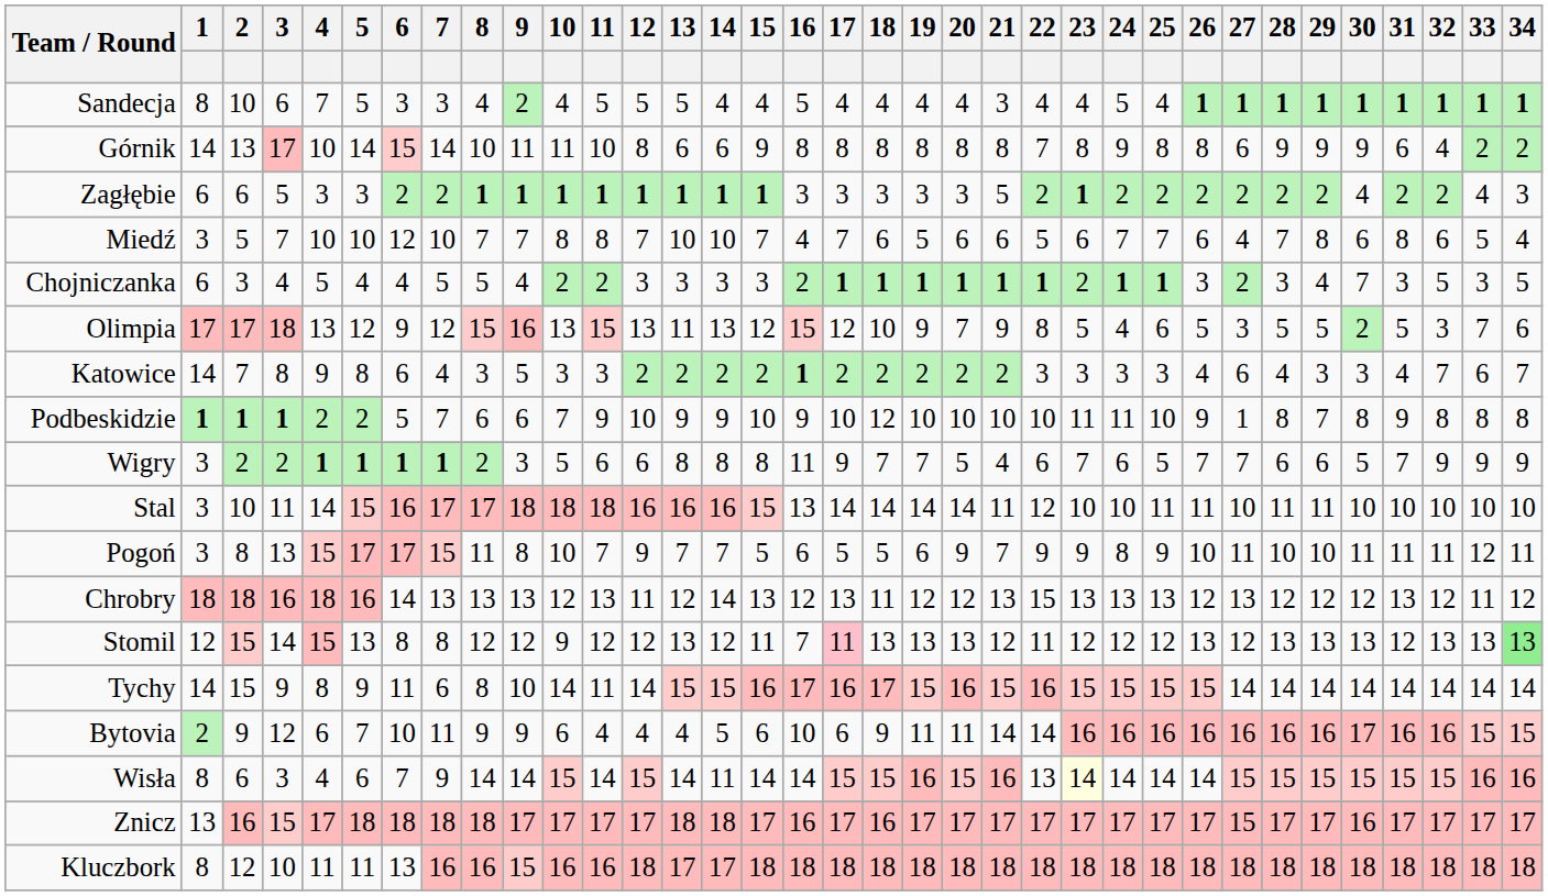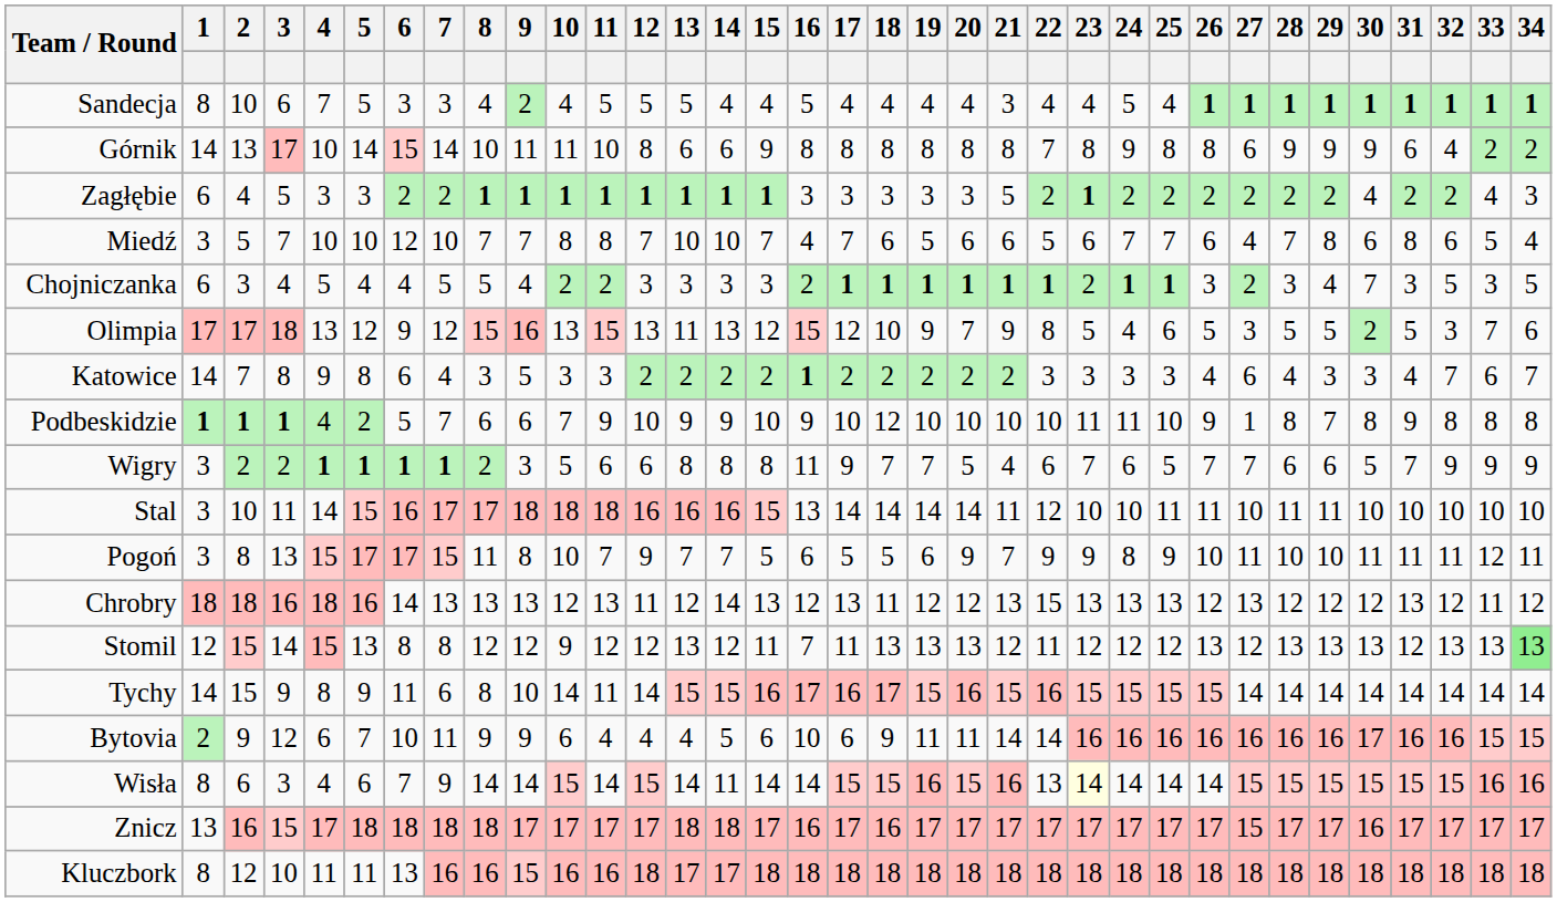 <table class="wikitable sortable" style="text-align: center; font-size: 90%">
 <tr style="background:#EFEFEF">
 <th rowspan=2>Team / Round</th>
 <th>1</th>
 <th>2</th>
 <th>3</th>
 <th>4</th>
 <th>5</th>
 <th>6</th>
 <th>7</th>
 <th>8</th>
 <th>9</th>
 <th>10</th>
 <th>11</th>
 <th>12</th>
 <th>13</th>
 <th>14</th>
 <th>15</th>
 <th>16</th>
 <th>17</th>
 <th>18</th>
 <th>19</th>
 <th>20</th>
 <th>21</th>
 <th>22</th>
 <th>23</th>
 <th>24</th>
 <th>25</th>
 <th>26</th>
 <th>27</th>
 <th>28</th>
 <th>29</th>
 <th>30</th>
 <th>31</th>
 <th>32</th>
 <th>33</th>
 <th>34</th>
 </tr>
 <tr>
 <th height="10"></th>
 <th></th>
 <th></th>
 <th></th>
 <th></th>
 <th></th>
 <th></th>
 <th></th>
 <th></th>
 <th></th>
 <th></th>
 <th></th>
 <th></th>
 <th></th>
 <th></th>
 <th></th>
 <th></th>
 <th></th>
 <th></th>
 <th></th>
 <th></th>
 <th></th>
 <th></th>
 <th></th>
 <th></th>
 <th></th>
 <th></th>
 <th></th>
 <th></th>
 <th></th>
 <th></th>
 <th></th>
 <th></th>
 <th></th>
 </tr>
 <tr>
 <td align="right">Sandecja</td>
 <td>8</td>
 <td>10</td>
 <td>6</td>
 <td>7</td>
 <td>5</td>
 <td>3</td>
 <td>3</td>
 <td>4</td>
 <td bgcolor="#BBF3BB">2</td>
 <td>4</td>
 <td>5</td>
 <td>5</td>
 <td>5</td>
 <td>4</td>
 <td>4</td>
 <td>5</td>
 <td>4</td>
 <td>4</td>
 <td>4</td>
 <td>4</td>
 <td>3</td>
 <td>4</td>
 <td>4</td>
 <td>5</td>
 <td>4</td>
 <td bgcolor="#BBF3BB"><strong>1</strong></td>
 <td bgcolor="#BBF3BB"><strong>1</strong></td>
 <td bgcolor="#BBF3BB"><strong>1</strong></td>
 <td bgcolor="#BBF3BB"><strong>1</strong></td>
 <td bgcolor="#BBF3BB"><strong>1</strong></td>
 <td bgcolor="#BBF3BB"><strong>1</strong></td>
 <td bgcolor="#BBF3BB"><strong>1</strong></td>
 <td bgcolor="#BBF3BB"><strong>1</strong></td>
 <td bgcolor="#BBF3BB"><strong>1</strong></td>
 </tr>
 <tr>
 <td align="right">Górnik</td>
 <td>14</td>
 <td>13</td>
 <td bgcolor="FFBBBB">17</td>
 <td>10</td>
 <td>14</td>
 <td bgcolor="FFCCCC">15</td>
 <td>14</td>
 <td>10</td>
 <td>11</td>
 <td>11</td>
 <td>10</td>
 <td>8</td>
 <td>6</td>
 <td>6</td>
 <td>9</td>
 <td>8</td>
 <td>8</td>
 <td>8</td>
 <td>8</td>
 <td>8</td>
 <td>8</td>
 <td>7</td>
 <td>8</td>
 <td>9</td>
 <td>8</td>
 <td>8</td>
 <td>6</td>
 <td>9</td>
 <td>9</td>
 <td>9</td>
 <td>6</td>
 <td>4</td>
 <td bgcolor="#BBF3BB">2</td>
 <td bgcolor="#BBF3BB">2</td>
 </tr>
 <tr>
 <td align="right">Zagłębie</td>
 <td>6</td>
-<td>6</td>
+<td>4</td>
 <td>5</td>
 <td>3</td>
 <td>3</td>
 <td bgcolor="#BBF3BB">2</td>
 <td bgcolor="#BBF3BB">2</td>
 <td bgcolor="#BBF3BB"><strong>1</strong></td>
 <td bgcolor="#BBF3BB"><strong>1</strong></td>
 <td bgcolor="#BBF3BB"><strong>1</strong></td>
 <td bgcolor="#BBF3BB"><strong>1</strong></td>
 <td bgcolor="#BBF3BB"><strong>1</strong></td>
 <td bgcolor="#BBF3BB"><strong>1</strong></td>
 <td bgcolor="#BBF3BB"><strong>1</strong></td>
 <td bgcolor="#BBF3BB"><strong>1</strong></td>
 <td>3</td>
 <td>3</td>
 <td>3</td>
 <td>3</td>
 <td>3</td>
 <td>5</td>
 <td bgcolor="#BBF3BB">2</td>
 <td bgcolor="#BBF3BB"><strong>1</strong></td>
 <td bgcolor="#BBF3BB">2</td>
 <td bgcolor="#BBF3BB">2</td>
 <td bgcolor="#BBF3BB">2</td>
 <td bgcolor="#BBF3BB">2</td>
 <td bgcolor="#BBF3BB">2</td>
 <td bgcolor="#BBF3BB">2</td>
 <td>4</td>
 <td bgcolor="#BBF3BB">2</td>
 <td bgcolor="#BBF3BB">2</td>
 <td>4</td>
 <td>3</td>
 </tr>
 <tr>
 <td align="right">Miedź</td>
 <td>3</td>
 <td>5</td>
 <td>7</td>
 <td>10</td>
 <td>10</td>
 <td>12</td>
 <td>10</td>
 <td>7</td>
 <td>7</td>
 <td>8</td>
 <td>8</td>
 <td>7</td>
 <td>10</td>
 <td>10</td>
 <td>7</td>
 <td>4</td>
 <td>7</td>
 <td>6</td>
 <td>5</td>
 <td>6</td>
 <td>6</td>
 <td>5</td>
 <td>6</td>
 <td>7</td>
 <td>7</td>
 <td>6</td>
 <td>4</td>
 <td>7</td>
 <td>8</td>
 <td>6</td>
 <td>8</td>
 <td>6</td>
 <td>5</td>
 <td>4</td>
 </tr>
 <tr>
 <td align="right">Chojniczanka</td>
 <td>6</td>
 <td>3</td>
 <td>4</td>
 <td>5</td>
 <td>4</td>
 <td>4</td>
 <td>5</td>
 <td>5</td>
 <td>4</td>
 <td bgcolor="#BBF3BB">2</td>
 <td bgcolor="#BBF3BB">2</td>
 <td>3</td>
 <td>3</td>
 <td>3</td>
 <td>3</td>
 <td bgcolor="#BBF3BB">2</td>
 <td bgcolor="#BBF3BB"><strong>1</strong></td>
 <td bgcolor="#BBF3BB"><strong>1</strong></td>
 <td bgcolor="#BBF3BB"><strong>1</strong></td>
 <td bgcolor="#BBF3BB"><strong>1</strong></td>
 <td bgcolor="#BBF3BB"><strong>1</strong></td>
 <td bgcolor="#BBF3BB"><strong>1</strong></td>
 <td bgcolor="#BBF3BB">2</td>
 <td bgcolor="#BBF3BB"><strong>1</strong></td>
 <td bgcolor="#BBF3BB"><strong>1</strong></td>
 <td>3</td>
 <td bgcolor="#BBF3BB">2</td>
 <td>3</td>
 <td>4</td>
 <td>7</td>
 <td>3</td>
 <td>5</td>
 <td>3</td>
 <td>5</td>
 </tr>
 <tr>
 <td align="right">Olimpia</td>
 <td bgcolor="FFBBBB">17</td>
 <td bgcolor="FFBBBB">17</td>
 <td bgcolor="FFBBBB">18</td>
 <td>13</td>
 <td>12</td>
 <td>9</td>
 <td>12</td>
 <td bgcolor="FFCCCC">15</td>
 <td bgcolor="FFBBBB">16</td>
 <td>13</td>
 <td bgcolor="FFCCCC">15</td>
 <td>13</td>
 <td>11</td>
 <td>13</td>
 <td>12</td>
 <td bgcolor="FFCCCC">15</td>
 <td>12</td>
 <td>10</td>
 <td>9</td>
 <td>7</td>
 <td>9</td>
 <td>8</td>
 <td>5</td>
 <td>4</td>
 <td>6</td>
 <td>5</td>
 <td>3</td>
 <td>5</td>
 <td>5</td>
 <td bgcolor="#BBF3BB">2</td>
 <td>5</td>
 <td>3</td>
 <td>7</td>
 <td>6</td>
 </tr>
 <tr>
 <td align="right">Katowice</td>
 <td>14</td>
 <td>7</td>
 <td>8</td>
 <td>9</td>
 <td>8</td>
 <td>6</td>
 <td>4</td>
 <td>3</td>
 <td>5</td>
 <td>3</td>
 <td>3</td>
 <td bgcolor="#BBF3BB">2</td>
 <td bgcolor="#BBF3BB">2</td>
 <td bgcolor="#BBF3BB">2</td>
 <td bgcolor="#BBF3BB">2</td>
 <td bgcolor="#BBF3BB"><strong>1</strong></td>
 <td bgcolor="#BBF3BB">2</td>
 <td bgcolor="#BBF3BB">2</td>
 <td bgcolor="#BBF3BB">2</td>
 <td bgcolor="#BBF3BB">2</td>
 <td bgcolor="#BBF3BB">2</td>
 <td>3</td>
 <td>3</td>
 <td>3</td>
 <td>3</td>
 <td>4</td>
 <td>6</td>
 <td>4</td>
 <td>3</td>
 <td>3</td>
 <td>4</td>
 <td>7</td>
 <td>6</td>
 <td>7</td>
 </tr>
 <tr>
 <td align="right">Podbeskidzie</td>
 <td bgcolor="#BBF3BB"><strong>1</strong></td>
 <td bgcolor="#BBF3BB"><strong>1</strong></td>
 <td bgcolor="#BBF3BB"><strong>1</strong></td>
-<td bgcolor="#BBF3BB">2</td>
+<td bgcolor="#BBF3BB">4</td>
 <td bgcolor="#BBF3BB">2</td>
 <td>5</td>
 <td>7</td>
 <td>6</td>
 <td>6</td>
 <td>7</td>
 <td>9</td>
 <td>10</td>
 <td>9</td>
 <td>9</td>
 <td>10</td>
 <td>9</td>
 <td>10</td>
 <td>12</td>
 <td>10</td>
 <td>10</td>
 <td>10</td>
 <td>10</td>
 <td>11</td>
 <td>11</td>
 <td>10</td>
 <td>9</td>
 <td>1</td>
 <td>8</td>
 <td>7</td>
 <td>8</td>
 <td>9</td>
 <td>8</td>
 <td>8</td>
 <td>8</td>
 </tr>
 <tr>
 <td align="right">Wigry</td>
 <td>3</td>
 <td bgcolor="#BBF3BB">2</td>
 <td bgcolor="#BBF3BB">2</td>
 <td bgcolor="#BBF3BB"><strong>1</strong></td>
 <td bgcolor="#BBF3BB"><strong>1</strong></td>
 <td bgcolor="#BBF3BB"><strong>1</strong></td>
 <td bgcolor="#BBF3BB"><strong>1</strong></td>
 <td bgcolor="#BBF3BB">2</td>
 <td>3</td>
 <td>5</td>
 <td>6</td>
 <td>6</td>
 <td>8</td>
 <td>8</td>
 <td>8</td>
 <td>11</td>
 <td>9</td>
 <td>7</td>
 <td>7</td>
 <td>5</td>
 <td>4</td>
 <td>6</td>
 <td>7</td>
 <td>6</td>
 <td>5</td>
 <td>7</td>
 <td>7</td>
 <td>6</td>
 <td>6</td>
 <td>5</td>
 <td>7</td>
 <td>9</td>
 <td>9</td>
 <td>9</td>
 </tr>
 <tr>
 <td align="right">Stal</td>
 <td>3</td>
 <td>10</td>
 <td>11</td>
 <td>14</td>
 <td bgcolor="FFCCCC">15</td>
 <td bgcolor="FFBBBB">16</td>
 <td bgcolor="FFBBBB">17</td>
 <td bgcolor="FFBBBB">17</td>
 <td bgcolor="FFBBBB">18</td>
 <td bgcolor="FFBBBB">18</td>
 <td bgcolor="FFBBBB">18</td>
 <td bgcolor="FFBBBB">16</td>
 <td bgcolor="FFBBBB">16</td>
 <td bgcolor="FFBBBB">16</td>
 <td bgcolor="FFCCCC">15</td>
 <td>13</td>
 <td>14</td>
 <td>14</td>
 <td>14</td>
 <td>14</td>
 <td>11</td>
 <td>12</td>
 <td>10</td>
 <td>10</td>
 <td>11</td>
 <td>11</td>
 <td>10</td>
 <td>11</td>
 <td>11</td>
 <td>10</td>
 <td>10</td>
 <td>10</td>
 <td>10</td>
 <td>10</td>
 </tr>
 <tr>
 <td align="right">Pogoń</td>
 <td>3</td>
 <td>8</td>
 <td>13</td>
 <td bgcolor="FFCCCC">15</td>
 <td bgcolor="FFBBBB">17</td>
 <td bgcolor="FFBBBB">17</td>
 <td bgcolor="FFCCCC">15</td>
 <td>11</td>
 <td>8</td>
 <td>10</td>
 <td>7</td>
 <td>9</td>
 <td>7</td>
 <td>7</td>
 <td>5</td>
 <td>6</td>
 <td>5</td>
 <td>5</td>
 <td>6</td>
 <td>9</td>
 <td>7</td>
 <td>9</td>
 <td>9</td>
 <td>8</td>
 <td>9</td>
 <td>10</td>
 <td>11</td>
 <td>10</td>
 <td>10</td>
 <td>11</td>
 <td>11</td>
 <td>11</td>
 <td>12</td>
 <td>11</td>
 </tr>
 <tr>
 <td align="right">Chrobry</td>
 <td bgcolor="FFBBBB">18</td>
 <td bgcolor="FFBBBB">18</td>
 <td bgcolor="FFBBBB">16</td>
 <td bgcolor="FFBBBB">18</td>
 <td bgcolor="FFBBBB">16</td>
 <td>14</td>
 <td>13</td>
 <td>13</td>
 <td>13</td>
 <td>12</td>
 <td>13</td>
 <td>11</td>
 <td>12</td>
 <td>14</td>
 <td>13</td>
 <td>12</td>
 <td>13</td>
 <td>11</td>
 <td>12</td>
 <td>12</td>
 <td>13</td>
 <td>15</td>
 <td>13</td>
 <td>13</td>
 <td>13</td>
 <td>12</td>
 <td>13</td>
 <td>12</td>
 <td>12</td>
 <td>12</td>
 <td>13</td>
 <td>12</td>
 <td>11</td>
 <td>12</td>
 </tr>
 <tr>
 <td align="right">Stomil</td>
 <td>12</td>
 <td bgcolor="FFCCCC">15</td>
 <td>14</td>
 <td bgcolor="FFBBBB">15</td>
 <td>13</td>
 <td>8</td>
 <td>8</td>
 <td>12</td>
 <td>12</td>
 <td>9</td>
 <td>12</td>
 <td>12</td>
 <td>13</td>
 <td>12</td>
 <td>11</td>
 <td>7</td>
-<td style="background: pink;">11</td>
+<td>11</td>
 <td>13</td>
 <td>13</td>
 <td>13</td>
 <td>12</td>
 <td>11</td>
 <td>12</td>
 <td>12</td>
 <td>12</td>
 <td>13</td>
 <td>12</td>
 <td>13</td>
 <td>13</td>
 <td>13</td>
 <td>12</td>
 <td>13</td>
 <td>13</td>
 <td style="background: lightgreen;">13</td>
 </tr>
 <tr>
 <td align="right">Tychy</td>
 <td>14</td>
 <td>15</td>
 <td>9</td>
 <td>8</td>
 <td>9</td>
 <td>11</td>
 <td>6</td>
 <td>8</td>
 <td>10</td>
 <td>14</td>
 <td>11</td>
 <td>14</td>
 <td bgcolor="FFCCCC">15</td>
 <td bgcolor="FFCCCC">15</td>
 <td bgcolor="FFBBBB">16</td>
 <td bgcolor="FFBBBB">17</td>
 <td bgcolor="FFBBBB">16</td>
 <td bgcolor="FFBBBB">17</td>
 <td bgcolor="FFCCCC">15</td>
 <td bgcolor="FFBBBB">16</td>
 <td bgcolor="FFCCCC">15</td>
 <td bgcolor="FFBBBB">16</td>
 <td bgcolor="FFCCCC">15</td>
 <td bgcolor="FFCCCC">15</td>
 <td bgcolor="FFCCCC">15</td>
 <td bgcolor="FFCCCC">15</td>
 <td>14</td>
 <td>14</td>
 <td>14</td>
 <td>14</td>
 <td>14</td>
 <td>14</td>
 <td>14</td>
 <td>14</td>
 </tr>
 <tr>
 <td align="right">Bytovia</td>
 <td bgcolor="#BBF3BB">2</td>
 <td>9</td>
 <td>12</td>
 <td>6</td>
 <td>7</td>
 <td>10</td>
 <td>11</td>
 <td>9</td>
 <td>9</td>
 <td>6</td>
 <td>4</td>
 <td>4</td>
 <td>4</td>
 <td>5</td>
 <td>6</td>
 <td>10</td>
 <td>6</td>
 <td>9</td>
 <td>11</td>
 <td>11</td>
 <td>14</td>
 <td>14</td>
 <td bgcolor="FFBBBB">16</td>
 <td bgcolor="FFBBBB">16</td>
 <td bgcolor="FFBBBB">16</td>
 <td bgcolor="FFBBBB">16</td>
 <td bgcolor="FFBBBB">16</td>
 <td bgcolor="FFBBBB">16</td>
 <td bgcolor="FFBBBB">16</td>
 <td bgcolor="FFBBBB">17</td>
 <td bgcolor="FFBBBB">16</td>
 <td bgcolor="FFBBBB">16</td>
 <td bgcolor="FFCCCC">15</td>
 <td bgcolor="FFCCCC">15</td>
 </tr>
 <tr>
 <td align="right">Wisła</td>
 <td>8</td>
 <td>6</td>
 <td>3</td>
 <td>4</td>
 <td>6</td>
 <td>7</td>
 <td>9</td>
 <td>14</td>
 <td>14</td>
 <td bgcolor="FFCCCC">15</td>
 <td>14</td>
 <td bgcolor="FFCCCC">15</td>
 <td>14</td>
 <td>11</td>
 <td>14</td>
 <td>14</td>
 <td bgcolor="FFCCCC">15</td>
 <td bgcolor="FFCCCC">15</td>
 <td bgcolor="FFBBBB">16</td>
 <td bgcolor="FFCCCC">15</td>
 <td bgcolor="FFBBBB">16</td>
 <td>13</td>
 <td style="background: lightyellow;">14</td>
 <td>14</td>
 <td>14</td>
 <td>14</td>
 <td bgcolor="FFCCCC">15</td>
 <td bgcolor="FFCCCC">15</td>
 <td bgcolor="FFCCCC">15</td>
 <td bgcolor="FFCCCC">15</td>
 <td bgcolor="FFCCCC">15</td>
 <td bgcolor="FFCCCC">15</td>
 <td bgcolor="FFBBBB">16</td>
 <td bgcolor="FFBBBB">16</td>
 </tr>
 <tr>
 <td align="right">Znicz</td>
 <td>13</td>
 <td bgcolor="FFBBBB">16</td>
 <td bgcolor="FFCCCC">15</td>
 <td bgcolor="FFBBBB">17</td>
 <td bgcolor="FFBBBB">18</td>
 <td bgcolor="FFBBBB">18</td>
 <td bgcolor="FFBBBB">18</td>
 <td bgcolor="FFBBBB">18</td>
 <td bgcolor="FFBBBB">17</td>
 <td bgcolor="FFBBBB">17</td>
 <td bgcolor="FFBBBB">17</td>
 <td bgcolor="FFBBBB">17</td>
 <td bgcolor="FFBBBB">18</td>
 <td bgcolor="FFBBBB">18</td>
 <td bgcolor="FFBBBB">17</td>
 <td bgcolor="FFBBBB">16</td>
 <td bgcolor="FFBBBB">17</td>
 <td bgcolor="FFBBBB">16</td>
 <td bgcolor="FFBBBB">17</td>
 <td bgcolor="FFBBBB">17</td>
 <td bgcolor="FFBBBB">17</td>
 <td bgcolor="FFBBBB">17</td>
 <td bgcolor="FFBBBB">17</td>
 <td bgcolor="FFBBBB">17</td>
 <td bgcolor="FFBBBB">17</td>
 <td bgcolor="FFBBBB">17</td>
 <td bgcolor="FFBBBB">15</td>
 <td bgcolor="FFBBBB">17</td>
 <td bgcolor="FFBBBB">17</td>
 <td bgcolor="FFBBBB">16</td>
 <td bgcolor="FFBBBB">17</td>
 <td bgcolor="FFBBBB">17</td>
 <td bgcolor="FFBBBB">17</td>
 <td bgcolor="FFBBBB">17</td>
 </tr>
 <tr>
 <td align="right">Kluczbork</td>
 <td>8</td>
 <td>12</td>
 <td>10</td>
 <td>11</td>
 <td>11</td>
 <td>13</td>
 <td bgcolor="FFBBBB">16</td>
 <td bgcolor="FFBBBB">16</td>
 <td bgcolor="FFCCCC">15</td>
 <td bgcolor="FFBBBB">16</td>
 <td bgcolor="FFBBBB">16</td>
 <td bgcolor="FFBBBB">18</td>
 <td bgcolor="FFBBBB">17</td>
 <td bgcolor="FFBBBB">17</td>
 <td bgcolor="FFBBBB">18</td>
 <td bgcolor="FFBBBB">18</td>
 <td bgcolor="FFBBBB">18</td>
 <td bgcolor="FFBBBB">18</td>
 <td bgcolor="FFBBBB">18</td>
 <td bgcolor="FFBBBB">18</td>
 <td bgcolor="FFBBBB">18</td>
 <td bgcolor="FFBBBB">18</td>
 <td bgcolor="FFBBBB">18</td>
 <td bgcolor="FFBBBB">18</td>
 <td bgcolor="FFBBBB">18</td>
 <td bgcolor="FFBBBB">18</td>
 <td bgcolor="FFBBBB">18</td>
 <td bgcolor="FFBBBB">18</td>
 <td bgcolor="FFBBBB">18</td>
 <td bgcolor="FFBBBB">18</td>
 <td bgcolor="FFBBBB">18</td>
 <td bgcolor="FFBBBB">18</td>
 <td bgcolor="FFBBBB">18</td>
 <td bgcolor="FFBBBB">18</td>
 </tr>
 </table>
